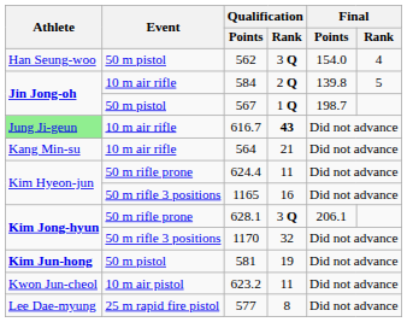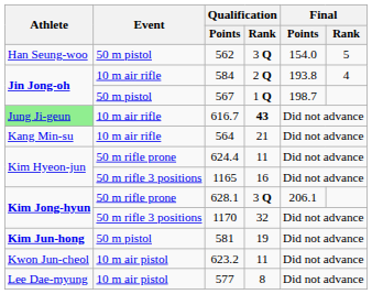 <table class="wikitable" style="font-size:90%">
 <tr>
 <th rowspan="2">Athlete</th>
 <th rowspan="2">Event</th>
 <th colspan=2>Qualification</th>
 <th colspan=2>Final</th>
 </tr>
 <tr style="font-size:95%">
 <th>Points</th>
 <th>Rank</th>
 <th>Points</th>
 <th>Rank</th>
 </tr>
 <tr align=center>
 <td align=left><a href='#'>Han Seung-woo</a></td>
 <td align=left><a href='#'>50 m pistol</a></td>
 <td>562</td>
 <td>3 <strong>Q</strong></td>
 <td>154.0</td>
-<td>4</td>
+<td>5</td>
 </tr>
 <tr align=center>
 <td align=left rowspan=2><strong><a href='#'>Jin Jong-oh</a></strong></td>
 <td align=left><a href='#'>10 m air rifle</a></td>
 <td>584</td>
 <td>2 <strong>Q</strong></td>
-<td>139.8</td>
-<td>5</td>
+<td>193.8</td>
+<td>4</td>
 </tr>
 <tr align=center>
 <td align=left><a href='#'>50 m pistol</a></td>
 <td>567</td>
 <td>1 <strong>Q</strong></td>
 <td>198.7 </td>
 <td></td>
 </tr>
 <tr align=center>
 <td align=left style="background: lightgreen;"><a href='#'>Jung Ji-geun</a></td>
 <td align=left><a href='#'>10 m air rifle</a></td>
 <td>616.7</td>
 <td><strong>43</strong></td>
 <td colspan=2>Did not advance</td>
 </tr>
 <tr align=center>
 <td align=left><a href='#'>Kang Min-su</a></td>
 <td align=left><a href='#'>10 m air rifle</a></td>
 <td>564</td>
 <td>21</td>
 <td colspan=2>Did not advance</td>
 </tr>
 <tr align=center>
 <td align=left rowspan=2><a href='#'>Kim Hyeon-jun</a></td>
 <td align=left><a href='#'>50 m rifle prone</a></td>
 <td>624.4</td>
 <td>11</td>
 <td colspan=2>Did not advance</td>
 </tr>
 <tr align=center>
 <td align=left><a href='#'>50 m rifle 3 positions</a></td>
 <td>1165</td>
 <td>16</td>
 <td colspan=2>Did not advance</td>
 </tr>
 <tr align=center>
 <td align=left rowspan=2><strong><a href='#'>Kim Jong-hyun</a></strong></td>
 <td align=left><a href='#'>50 m rifle prone</a></td>
 <td>628.1</td>
 <td>3 <strong>Q</strong></td>
 <td>206.1</td>
 <td></td>
 </tr>
 <tr align=center>
 <td align=left><a href='#'>50 m rifle 3 positions</a></td>
 <td>1170</td>
 <td>32</td>
 <td colspan=2>Did not advance</td>
 </tr>
 <tr align=center>
 <td align=left><strong><a href='#'>Kim Jun-hong</a></strong></td>
 <td align=left><a href='#'>50 m pistol</a></td>
 <td>581</td>
 <td>19</td>
 <td colspan=2>Did not advance</td>
 </tr>
 <tr align=center>
 <td align=left><a href='#'>Kwon Jun-cheol</a></td>
 <td align=left><a href='#'>10 m air pistol</a></td>
 <td>623.2</td>
 <td>11</td>
 <td colspan=2>Did not advance</td>
 </tr>
 <tr align=center>
 <td align=left><a href='#'>Lee Dae-myung</a></td>
-<td align=left><a href='#'>25 m rapid fire pistol</a></td>
+<td align=left><a href='#'>10 m air pistol</a></td>
 <td>577</td>
 <td>8</td>
 <td colspan=2>Did not advance</td>
 </tr>
 </table>
